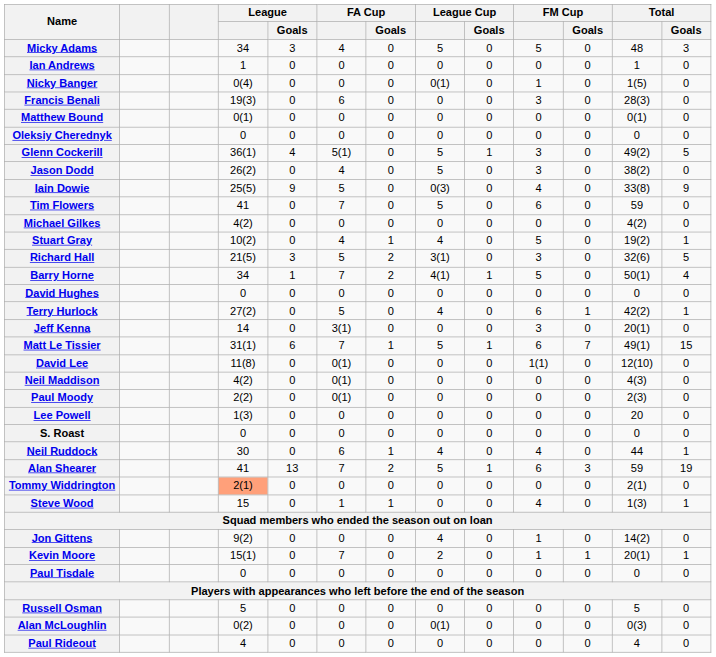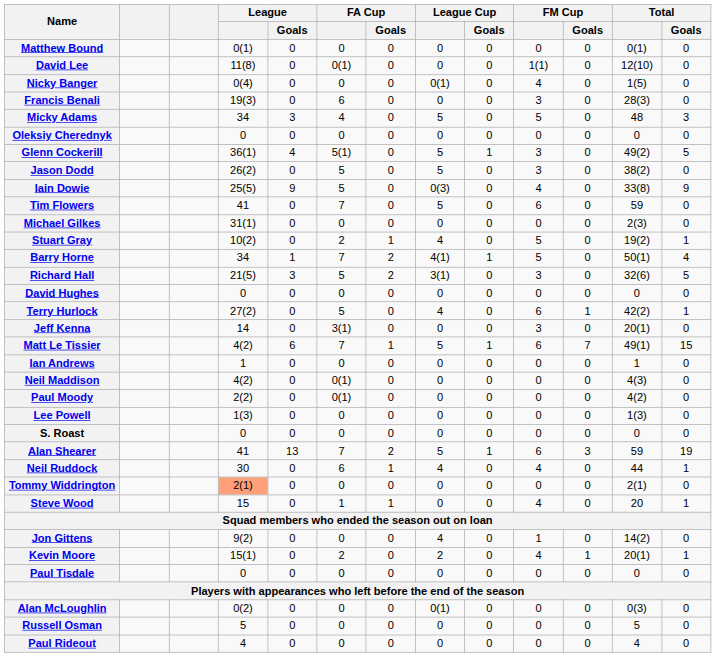 <table class="wikitable plainrowheaders" style="text-align:center;">
 <tr>
 <th scope="col" rowspan="2" style="width:10em;">Name</th>
 <th scope="col" rowspan="2" style="width:4em;"></th>
 <th scope="col" rowspan="2" style="width:4em;"></th>
 <th scope="col" colspan="2">League</th>
 <th scope="col" colspan="2">FA Cup</th>
 <th scope="col" colspan="2">League Cup</th>
 <th scope="col" colspan="2">FM Cup</th>
 <th scope="col" colspan="2">Total</th>
 </tr>
 <tr>
 <th scope="col" style="width:4em;"></th>
 <th scope="col" style="width:4em;">Goals</th>
 <th scope="col" style="width:4em;"></th>
 <th scope="col" style="width:4em;">Goals</th>
 <th scope="col" style="width:4em;"></th>
 <th scope="col" style="width:4em;">Goals</th>
 <th scope="col" style="width:4em;"></th>
 <th scope="col" style="width:4em;">Goals</th>
 <th scope="col" style="width:4em;"></th>
 <th scope="col" style="width:4em;">Goals</th>
 </tr>
 <tr>
-<th scope="row"><a href='#'>Micky Adams</a></th>
+<th scope="row"><a href='#'>Matthew Bound</a></th>
 <td></td>
 <td></td>
-<td>34</td>
-<td>3</td>
-<td>4</td>
-<td>0</td>
-<td>5</td>
-<td>0</td>
-<td>5</td>
-<td>0</td>
-<td>48</td>
-<td>3</td>
-</tr>
-<tr>
-<th scope="row"><a href='#'>Ian Andrews</a></th>
-<td></td>
-<td></td>
-<td>1</td>
+<td>0(1)</td>
 <td>0</td>
 <td>0</td>
 <td>0</td>
 <td>0</td>
 <td>0</td>
 <td>0</td>
 <td>0</td>
-<td>1</td>
+<td>0(1)</td>
+<td>0</td>
+</tr>
+<tr>
+<th scope="row"><a href='#'>David Lee</a></th>
+<td></td>
+<td></td>
+<td>11(8)</td>
+<td>0</td>
+<td>0(1)</td>
+<td>0</td>
+<td>0</td>
+<td>0</td>
+<td>1(1)</td>
+<td>0</td>
+<td>12(10)</td>
 <td>0</td>
 </tr>
 <tr>
 <th scope="row"><a href='#'>Nicky Banger</a></th>
 <td></td>
 <td></td>
 <td>0(4)</td>
 <td>0</td>
 <td>0</td>
 <td>0</td>
 <td>0(1)</td>
 <td>0</td>
-<td>1</td>
+<td>4</td>
 <td>0</td>
 <td>1(5)</td>
 <td>0</td>
 </tr>
 <tr>
 <th scope="row"><a href='#'>Francis Benali</a></th>
 <td></td>
 <td></td>
 <td>19(3)</td>
 <td>0</td>
 <td>6</td>
 <td>0</td>
 <td>0</td>
 <td>0</td>
 <td>3</td>
 <td>0</td>
 <td>28(3)</td>
 <td>0</td>
 </tr>
 <tr>
-<th scope="row"><a href='#'>Matthew Bound</a></th>
+<th scope="row"><a href='#'>Micky Adams</a></th>
 <td></td>
 <td></td>
-<td>0(1)</td>
+<td>34</td>
+<td>3</td>
+<td>4</td>
 <td>0</td>
+<td>5</td>
 <td>0</td>
+<td>5</td>
 <td>0</td>
-<td>0</td>
-<td>0</td>
-<td>0</td>
-<td>0</td>
-<td>0(1)</td>
-<td>0</td>
+<td>48</td>
+<td>3</td>
 </tr>
 <tr>
 <th scope="row"><a href='#'>Oleksiy Cherednyk</a></th>
 <td></td>
 <td></td>
 <td>0</td>
 <td>0</td>
 <td>0</td>
 <td>0</td>
 <td>0</td>
 <td>0</td>
 <td>0</td>
 <td>0</td>
 <td>0</td>
 <td>0</td>
 </tr>
 <tr>
 <th scope="row"><a href='#'>Glenn Cockerill</a></th>
 <td></td>
 <td></td>
 <td>36(1)</td>
 <td>4</td>
 <td>5(1)</td>
 <td>0</td>
 <td>5</td>
 <td>1</td>
 <td>3</td>
 <td>0</td>
 <td>49(2)</td>
 <td>5</td>
 </tr>
 <tr>
 <th scope="row"><a href='#'>Jason Dodd</a></th>
 <td></td>
 <td></td>
 <td>26(2)</td>
 <td>0</td>
-<td>4</td>
+<td>5</td>
 <td>0</td>
 <td>5</td>
 <td>0</td>
 <td>3</td>
 <td>0</td>
 <td>38(2)</td>
 <td>0</td>
 </tr>
 <tr>
 <th scope="row"><a href='#'>Iain Dowie</a></th>
 <td></td>
 <td></td>
 <td>25(5)</td>
 <td>9</td>
 <td>5</td>
 <td>0</td>
 <td>0(3)</td>
 <td>0</td>
 <td>4</td>
 <td>0</td>
 <td>33(8)</td>
 <td>9</td>
 </tr>
 <tr>
 <th scope="row"><a href='#'>Tim Flowers</a></th>
 <td></td>
 <td></td>
 <td>41</td>
 <td>0</td>
 <td>7</td>
 <td>0</td>
 <td>5</td>
 <td>0</td>
 <td>6</td>
 <td>0</td>
 <td>59</td>
 <td>0</td>
 </tr>
 <tr>
 <th scope="row"><a href='#'>Michael Gilkes</a></th>
 <td></td>
 <td></td>
-<td>4(2)</td>
+<td>31(1)</td>
 <td>0</td>
 <td>0</td>
 <td>0</td>
 <td>0</td>
 <td>0</td>
 <td>0</td>
 <td>0</td>
-<td>4(2)</td>
+<td>2(3)</td>
 <td>0</td>
 </tr>
 <tr>
 <th scope="row"><a href='#'>Stuart Gray</a></th>
 <td></td>
 <td></td>
 <td>10(2)</td>
 <td>0</td>
-<td>4</td>
+<td>2</td>
 <td>1</td>
 <td>4</td>
 <td>0</td>
 <td>5</td>
 <td>0</td>
 <td>19(2)</td>
 <td>1</td>
+</tr>
+<tr>
+<th scope="row"><a href='#'>Barry Horne</a></th>
+<td></td>
+<td></td>
+<td>34</td>
+<td>1</td>
+<td>7</td>
+<td>2</td>
+<td>4(1)</td>
+<td>1</td>
+<td>5</td>
+<td>0</td>
+<td>50(1)</td>
+<td>4</td>
 </tr>
 <tr>
 <th scope="row"><a href='#'>Richard Hall</a></th>
 <td></td>
 <td></td>
 <td>21(5)</td>
 <td>3</td>
 <td>5</td>
 <td>2</td>
 <td>3(1)</td>
 <td>0</td>
 <td>3</td>
 <td>0</td>
 <td>32(6)</td>
 <td>5</td>
-</tr>
-<tr>
-<th scope="row"><a href='#'>Barry Horne</a></th>
-<td></td>
-<td></td>
-<td>34</td>
-<td>1</td>
-<td>7</td>
-<td>2</td>
-<td>4(1)</td>
-<td>1</td>
-<td>5</td>
-<td>0</td>
-<td>50(1)</td>
-<td>4</td>
 </tr>
 <tr>
 <th scope="row"><a href='#'>David Hughes</a></th>
 <td></td>
 <td></td>
 <td>0</td>
 <td>0</td>
 <td>0</td>
 <td>0</td>
 <td>0</td>
 <td>0</td>
 <td>0</td>
 <td>0</td>
 <td>0</td>
 <td>0</td>
 </tr>
 <tr>
 <th scope="row"><a href='#'>Terry Hurlock</a></th>
 <td></td>
 <td></td>
 <td>27(2)</td>
 <td>0</td>
 <td>5</td>
 <td>0</td>
 <td>4</td>
 <td>0</td>
 <td>6</td>
 <td>1</td>
 <td>42(2)</td>
 <td>1</td>
 </tr>
 <tr>
 <th scope="row"><a href='#'>Jeff Kenna</a></th>
 <td></td>
 <td></td>
 <td>14</td>
 <td>0</td>
 <td>3(1)</td>
 <td>0</td>
 <td>0</td>
 <td>0</td>
 <td>3</td>
 <td>0</td>
 <td>20(1)</td>
 <td>0</td>
 </tr>
 <tr>
 <th scope="row"><a href='#'>Matt Le Tissier</a></th>
 <td></td>
 <td></td>
-<td>31(1)</td>
+<td>4(2)</td>
 <td>6</td>
 <td>7</td>
 <td>1</td>
 <td>5</td>
 <td>1</td>
 <td>6</td>
 <td>7</td>
 <td>49(1)</td>
 <td>15</td>
 </tr>
 <tr>
-<th scope="row"><a href='#'>David Lee</a></th>
+<th scope="row"><a href='#'>Ian Andrews</a></th>
 <td></td>
 <td></td>
-<td>11(8)</td>
-<td>0</td>
-<td>0(1)</td>
+<td>1</td>
 <td>0</td>
 <td>0</td>
 <td>0</td>
-<td>1(1)</td>
 <td>0</td>
-<td>12(10)</td>
+<td>0</td>
+<td>0</td>
+<td>0</td>
+<td>1</td>
 <td>0</td>
 </tr>
 <tr>
 <th scope="row"><a href='#'>Neil Maddison</a></th>
 <td></td>
 <td></td>
 <td>4(2)</td>
 <td>0</td>
 <td>0(1)</td>
 <td>0</td>
 <td>0</td>
 <td>0</td>
 <td>0</td>
 <td>0</td>
 <td>4(3)</td>
 <td>0</td>
 </tr>
 <tr>
 <th scope="row"><a href='#'>Paul Moody</a></th>
 <td></td>
 <td></td>
 <td>2(2)</td>
 <td>0</td>
 <td>0(1)</td>
 <td>0</td>
 <td>0</td>
 <td>0</td>
 <td>0</td>
 <td>0</td>
-<td>2(3)</td>
+<td>4(2)</td>
 <td>0</td>
 </tr>
 <tr>
 <th scope="row"><a href='#'>Lee Powell</a></th>
 <td></td>
 <td></td>
 <td>1(3)</td>
 <td>0</td>
 <td>0</td>
 <td>0</td>
 <td>0</td>
 <td>0</td>
 <td>0</td>
 <td>0</td>
-<td>20</td>
+<td>1(3)</td>
 <td>0</td>
 </tr>
 <tr>
 <th scope="row">S. Roast</th>
 <td></td>
 <td></td>
 <td>0</td>
 <td>0</td>
 <td>0</td>
 <td>0</td>
 <td>0</td>
 <td>0</td>
 <td>0</td>
 <td>0</td>
 <td>0</td>
 <td>0</td>
 </tr>
 <tr>
+<th scope="row"><a href='#'>Alan Shearer</a></th>
+<td></td>
+<td></td>
+<td>41</td>
+<td>13</td>
+<td>7</td>
+<td>2</td>
+<td>5</td>
+<td>1</td>
+<td>6</td>
+<td>3</td>
+<td>59</td>
+<td>19</td>
+</tr>
+<tr>
 <th scope="row"><a href='#'>Neil Ruddock</a></th>
 <td></td>
 <td></td>
 <td>30</td>
 <td>0</td>
 <td>6</td>
 <td>1</td>
 <td>4</td>
 <td>0</td>
 <td>4</td>
 <td>0</td>
 <td>44</td>
 <td>1</td>
-</tr>
-<tr>
-<th scope="row"><a href='#'>Alan Shearer</a></th>
-<td></td>
-<td></td>
-<td>41</td>
-<td>13</td>
-<td>7</td>
-<td>2</td>
-<td>5</td>
-<td>1</td>
-<td>6</td>
-<td>3</td>
-<td>59</td>
-<td>19</td>
 </tr>
 <tr>
 <th scope="row"><a href='#'>Tommy Widdrington</a></th>
 <td></td>
 <td></td>
 <td style="background: lightsalmon;">2(1)</td>
 <td>0</td>
 <td>0</td>
 <td>0</td>
 <td>0</td>
 <td>0</td>
 <td>0</td>
 <td>0</td>
 <td>2(1)</td>
 <td>0</td>
 </tr>
 <tr>
 <th scope="row"><a href='#'>Steve Wood</a></th>
 <td></td>
 <td></td>
 <td>15</td>
 <td>0</td>
 <td>1</td>
 <td>1</td>
 <td>0</td>
 <td>0</td>
 <td>4</td>
 <td>0</td>
-<td>1(3)</td>
+<td>20</td>
 <td>1</td>
 </tr>
 <tr>
 <th scope="col" colspan="13">Squad members who ended the season out on loan</th>
 </tr>
 <tr>
 <th scope="row"><a href='#'>Jon Gittens</a></th>
 <td></td>
 <td></td>
 <td>9(2)</td>
 <td>0</td>
 <td>0</td>
 <td>0</td>
 <td>4</td>
 <td>0</td>
 <td>1</td>
 <td>0</td>
 <td>14(2)</td>
 <td>0</td>
 </tr>
 <tr>
 <th scope="row"><a href='#'>Kevin Moore</a></th>
 <td></td>
 <td></td>
 <td>15(1)</td>
 <td>0</td>
-<td>7</td>
+<td>2</td>
 <td>0</td>
 <td>2</td>
 <td>0</td>
-<td>1</td>
+<td>4</td>
 <td>1</td>
 <td>20(1)</td>
 <td>1</td>
 </tr>
 <tr>
 <th scope="row"><a href='#'>Paul Tisdale</a></th>
 <td></td>
 <td></td>
 <td>0</td>
 <td>0</td>
 <td>0</td>
 <td>0</td>
 <td>0</td>
 <td>0</td>
 <td>0</td>
 <td>0</td>
 <td>0</td>
 <td>0</td>
 </tr>
 <tr>
 <th scope="col" colspan="13">Players with appearances who left before the end of the season</th>
 </tr>
 <tr>
+<th scope="row"><a href='#'>Alan McLoughlin</a></th>
+<td></td>
+<td></td>
+<td>0(2)</td>
+<td>0</td>
+<td>0</td>
+<td>0</td>
+<td>0(1)</td>
+<td>0</td>
+<td>0</td>
+<td>0</td>
+<td>0(3)</td>
+<td>0</td>
+</tr>
+<tr>
 <th scope="row"><a href='#'>Russell Osman</a></th>
 <td></td>
 <td></td>
 <td>5</td>
 <td>0</td>
 <td>0</td>
 <td>0</td>
 <td>0</td>
 <td>0</td>
 <td>0</td>
 <td>0</td>
 <td>5</td>
-<td>0</td>
-</tr>
-<tr>
-<th scope="row"><a href='#'>Alan McLoughlin</a></th>
-<td></td>
-<td></td>
-<td>0(2)</td>
-<td>0</td>
-<td>0</td>
-<td>0</td>
-<td>0(1)</td>
-<td>0</td>
-<td>0</td>
-<td>0</td>
-<td>0(3)</td>
 <td>0</td>
 </tr>
 <tr>
 <th scope="row"><a href='#'>Paul Rideout</a></th>
 <td></td>
 <td></td>
 <td>4</td>
 <td>0</td>
 <td>0</td>
 <td>0</td>
 <td>0</td>
 <td>0</td>
 <td>0</td>
 <td>0</td>
 <td>4</td>
 <td>0</td>
 </tr>
 </table>
